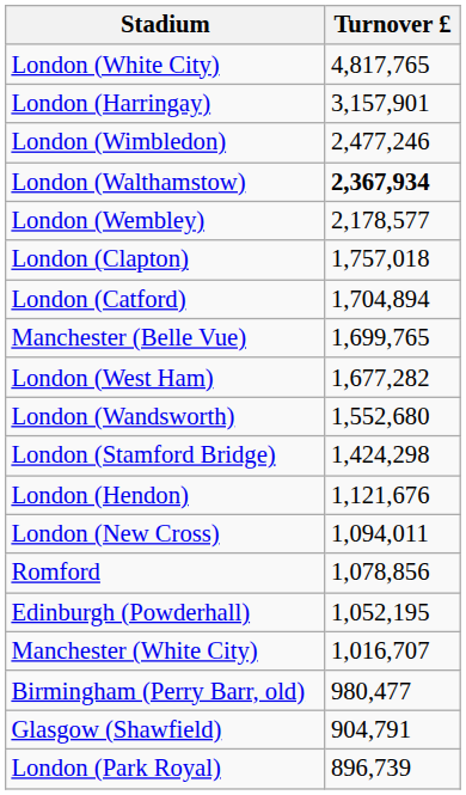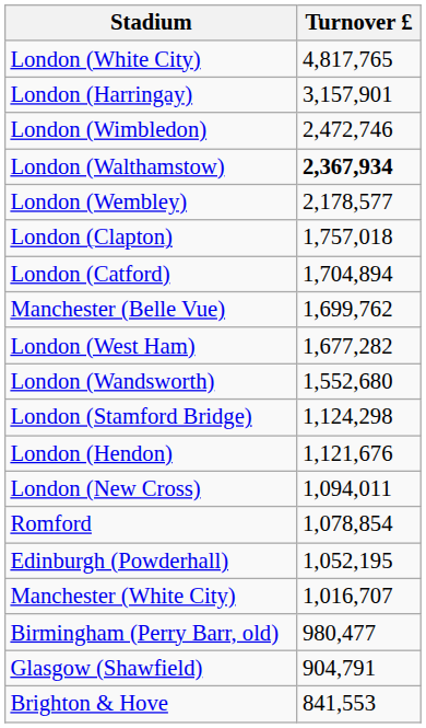 <table class="wikitable">
 <tr>
 <th width=200>Stadium</th>
 <th width=80>Turnover £</th>
 </tr>
 <tr>
 <td><a href='#'>London (White City)</a></td>
 <td>4,817,765</td>
 </tr>
 <tr>
 <td><a href='#'>London (Harringay)</a></td>
 <td>3,157,901</td>
 </tr>
 <tr>
 <td><a href='#'>London (Wimbledon)</a></td>
-<td>2,477,246</td>
+<td>2,472,746</td>
 </tr>
 <tr>
 <td><a href='#'>London (Walthamstow)</a></td>
 <td><strong>2,367,934</strong></td>
 </tr>
 <tr>
 <td><a href='#'>London (Wembley)</a></td>
 <td>2,178,577</td>
 </tr>
 <tr>
 <td><a href='#'>London (Clapton)</a></td>
 <td>1,757,018</td>
 </tr>
 <tr>
 <td><a href='#'>London (Catford)</a></td>
 <td>1,704,894</td>
 </tr>
 <tr>
 <td><a href='#'>Manchester (Belle Vue)</a></td>
-<td>1,699,765</td>
+<td>1,699,762</td>
 </tr>
 <tr>
 <td><a href='#'>London (West Ham)</a></td>
 <td>1,677,282</td>
 </tr>
 <tr>
 <td><a href='#'>London (Wandsworth)</a></td>
 <td>1,552,680</td>
 </tr>
 <tr>
 <td><a href='#'>London (Stamford Bridge)</a></td>
-<td>1,424,298</td>
+<td>1,124,298</td>
 </tr>
 <tr>
 <td><a href='#'>London (Hendon)</a></td>
 <td>1,121,676</td>
 </tr>
 <tr>
 <td><a href='#'>London (New Cross)</a></td>
 <td>1,094,011</td>
 </tr>
 <tr>
 <td><a href='#'>Romford</a></td>
-<td>1,078,856</td>
+<td>1,078,854</td>
 </tr>
 <tr>
 <td><a href='#'>Edinburgh (Powderhall)</a></td>
 <td>1,052,195</td>
 </tr>
 <tr>
 <td><a href='#'>Manchester (White City)</a></td>
 <td>1,016,707</td>
 </tr>
 <tr>
 <td><a href='#'>Birmingham (Perry Barr, old)</a></td>
 <td>980,477</td>
 </tr>
 <tr>
 <td><a href='#'>Glasgow (Shawfield)</a></td>
 <td>904,791</td>
 </tr>
 <tr>
-<td><a href='#'>London (Park Royal)</a></td>
-<td>896,739</td>
+<td><a href='#'>Brighton & Hove</a></td>
+<td>841,553</td>
 </tr>
 </table>
